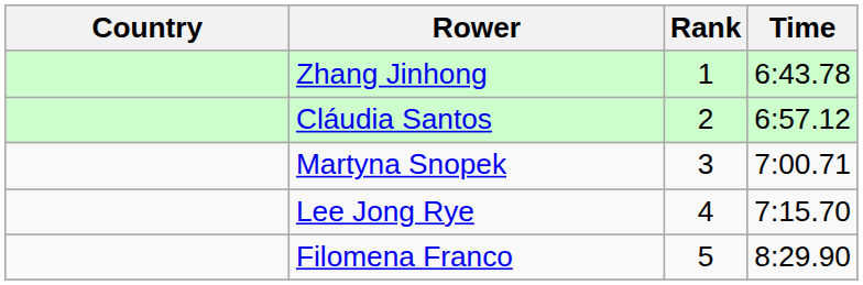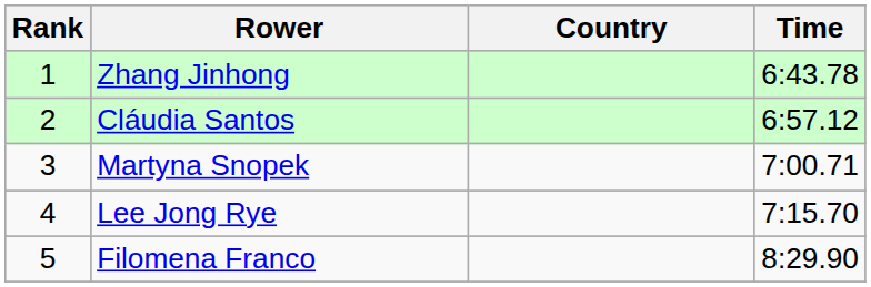 <table class="wikitable" style="text-align:center">
 <tr>
+<th>Rank</th>
+<th width=200>Rower</th>
 <th width=150>Country</th>
-<th width=200>Rower</th>
-<th>Rank</th>
 <th width=5em>Time</th>
 </tr>
 <tr bgcolor="#ccffcc">
+<td>1</td>
+<td align=left><a href='#'>Zhang Jinhong</a></td>
 <td align=left></td>
-<td align=left><a href='#'>Zhang Jinhong</a></td>
-<td>1</td>
 <td>6:43.78</td>
 </tr>
 <tr bgcolor="#ccffcc">
+<td>2</td>
+<td align=left><a href='#'>Cláudia Santos</a></td>
 <td align=left></td>
-<td align=left><a href='#'>Cláudia Santos</a></td>
-<td>2</td>
 <td>6:57.12</td>
 </tr>
 <tr>
+<td>3</td>
+<td align=left><a href='#'>Martyna Snopek</a></td>
 <td align=left></td>
-<td align=left><a href='#'>Martyna Snopek</a></td>
-<td>3</td>
 <td>7:00.71</td>
 </tr>
 <tr>
+<td>4</td>
+<td align=left><a href='#'>Lee Jong Rye</a></td>
 <td align=left></td>
-<td align=left><a href='#'>Lee Jong Rye</a></td>
-<td>4</td>
 <td>7:15.70</td>
 </tr>
 <tr>
+<td>5</td>
+<td align=left><a href='#'>Filomena Franco</a></td>
 <td align=left></td>
-<td align=left><a href='#'>Filomena Franco</a></td>
-<td>5</td>
 <td>8:29.90</td>
 </tr>
 </table>
